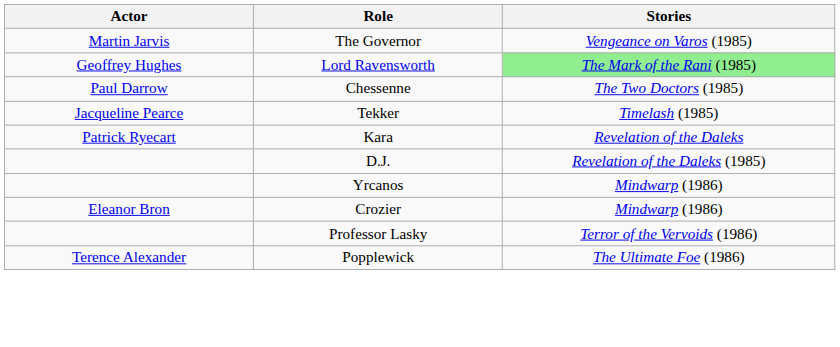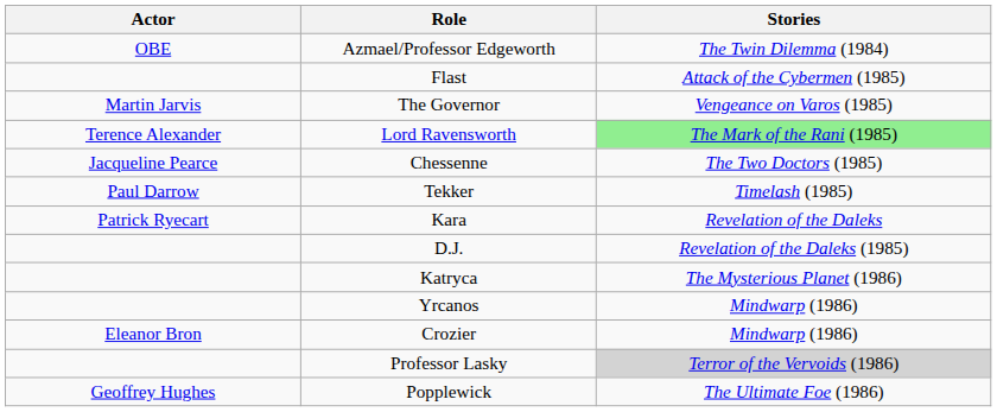 <table class="wikitable plainrowheaders sortable" style="text-align:center; width:99%;">
 <tr>
 <th style="width:30%;">Actor</th>
 <th scope="col" style="width:30%;">Role</th>
 <th scope="col" style="width:40%;">Stories</th>
 </tr>
 <tr>
+<td> <a href='#'>OBE</a></td>
+<td>Azmael/Professor Edgeworth</td>
+<td data-sort-value="136"><em><a href='#'>The Twin Dilemma</a></em> (1984)</td>
+</tr>
+<tr>
+<td></td>
+<td>Flast</td>
+<td data-sort-value="137"><em><a href='#'>Attack of the Cybermen</a></em> (1985)</td>
+</tr>
+<tr>
 <td><a href='#'>Martin Jarvis</a></td>
 <td>The Governor</td>
 <td><em><a href='#'>Vengeance on Varos</a></em> (1985)</td>
 </tr>
 <tr>
-<td><a href='#'>Geoffrey Hughes</a></td>
+<td><a href='#'>Terence Alexander</a></td>
 <td><a href='#'>Lord Ravensworth</a></td>
 <td style="background: lightgreen;"><em><a href='#'>The Mark of the Rani</a></em> (1985)</td>
 </tr>
 <tr>
-<td><a href='#'>Paul Darrow</a></td>
+<td><a href='#'>Jacqueline Pearce</a></td>
 <td>Chessenne</td>
 <td><em><a href='#'>The Two Doctors</a></em> (1985)</td>
 </tr>
 <tr>
-<td><a href='#'>Jacqueline Pearce</a></td>
+<td><a href='#'>Paul Darrow</a></td>
 <td>Tekker</td>
 <td><em><a href='#'>Timelash</a></em> (1985)</td>
 </tr>
 <tr>
 <td><a href='#'>Patrick Ryecart</a></td>
 <td>Kara</td>
 <td><em><a href='#'>Revelation of the Daleks</a></em></td>
 </tr>
 <tr>
 <td></td>
 <td>D.J.</td>
 <td data-sort-value="142"><em><a href='#'>Revelation of the Daleks</a></em> (1985)</td>
 </tr>
 <tr>
 <td></td>
+<td>Katryca</td>
+<td data-sort-value="143a"><em><a href='#'>The Mysterious Planet</a></em> (1986)</td>
+</tr>
+<tr>
+<td></td>
 <td>Yrcanos</td>
 <td data-sort-value="143b"><em><a href='#'>Mindwarp</a></em> (1986)</td>
 </tr>
 <tr>
 <td><a href='#'>Eleanor Bron</a></td>
 <td>Crozier</td>
 <td data-sort-value="143b"><em><a href='#'>Mindwarp</a></em> (1986)</td>
 </tr>
 <tr>
 <td></td>
 <td>Professor Lasky</td>
-<td data-sort-value="143c"><em><a href='#'>Terror of the Vervoids</a></em> (1986)</td>
+<td data-sort-value="143c" style="background: lightgrey;"><em><a href='#'>Terror of the Vervoids</a></em> (1986)</td>
 </tr>
 <tr>
-<td><a href='#'>Terence Alexander</a></td>
+<td><a href='#'>Geoffrey Hughes</a></td>
 <td>Popplewick</td>
 <td><em><a href='#'>The Ultimate Foe</a></em> (1986)</td>
 </tr>
 </table>
